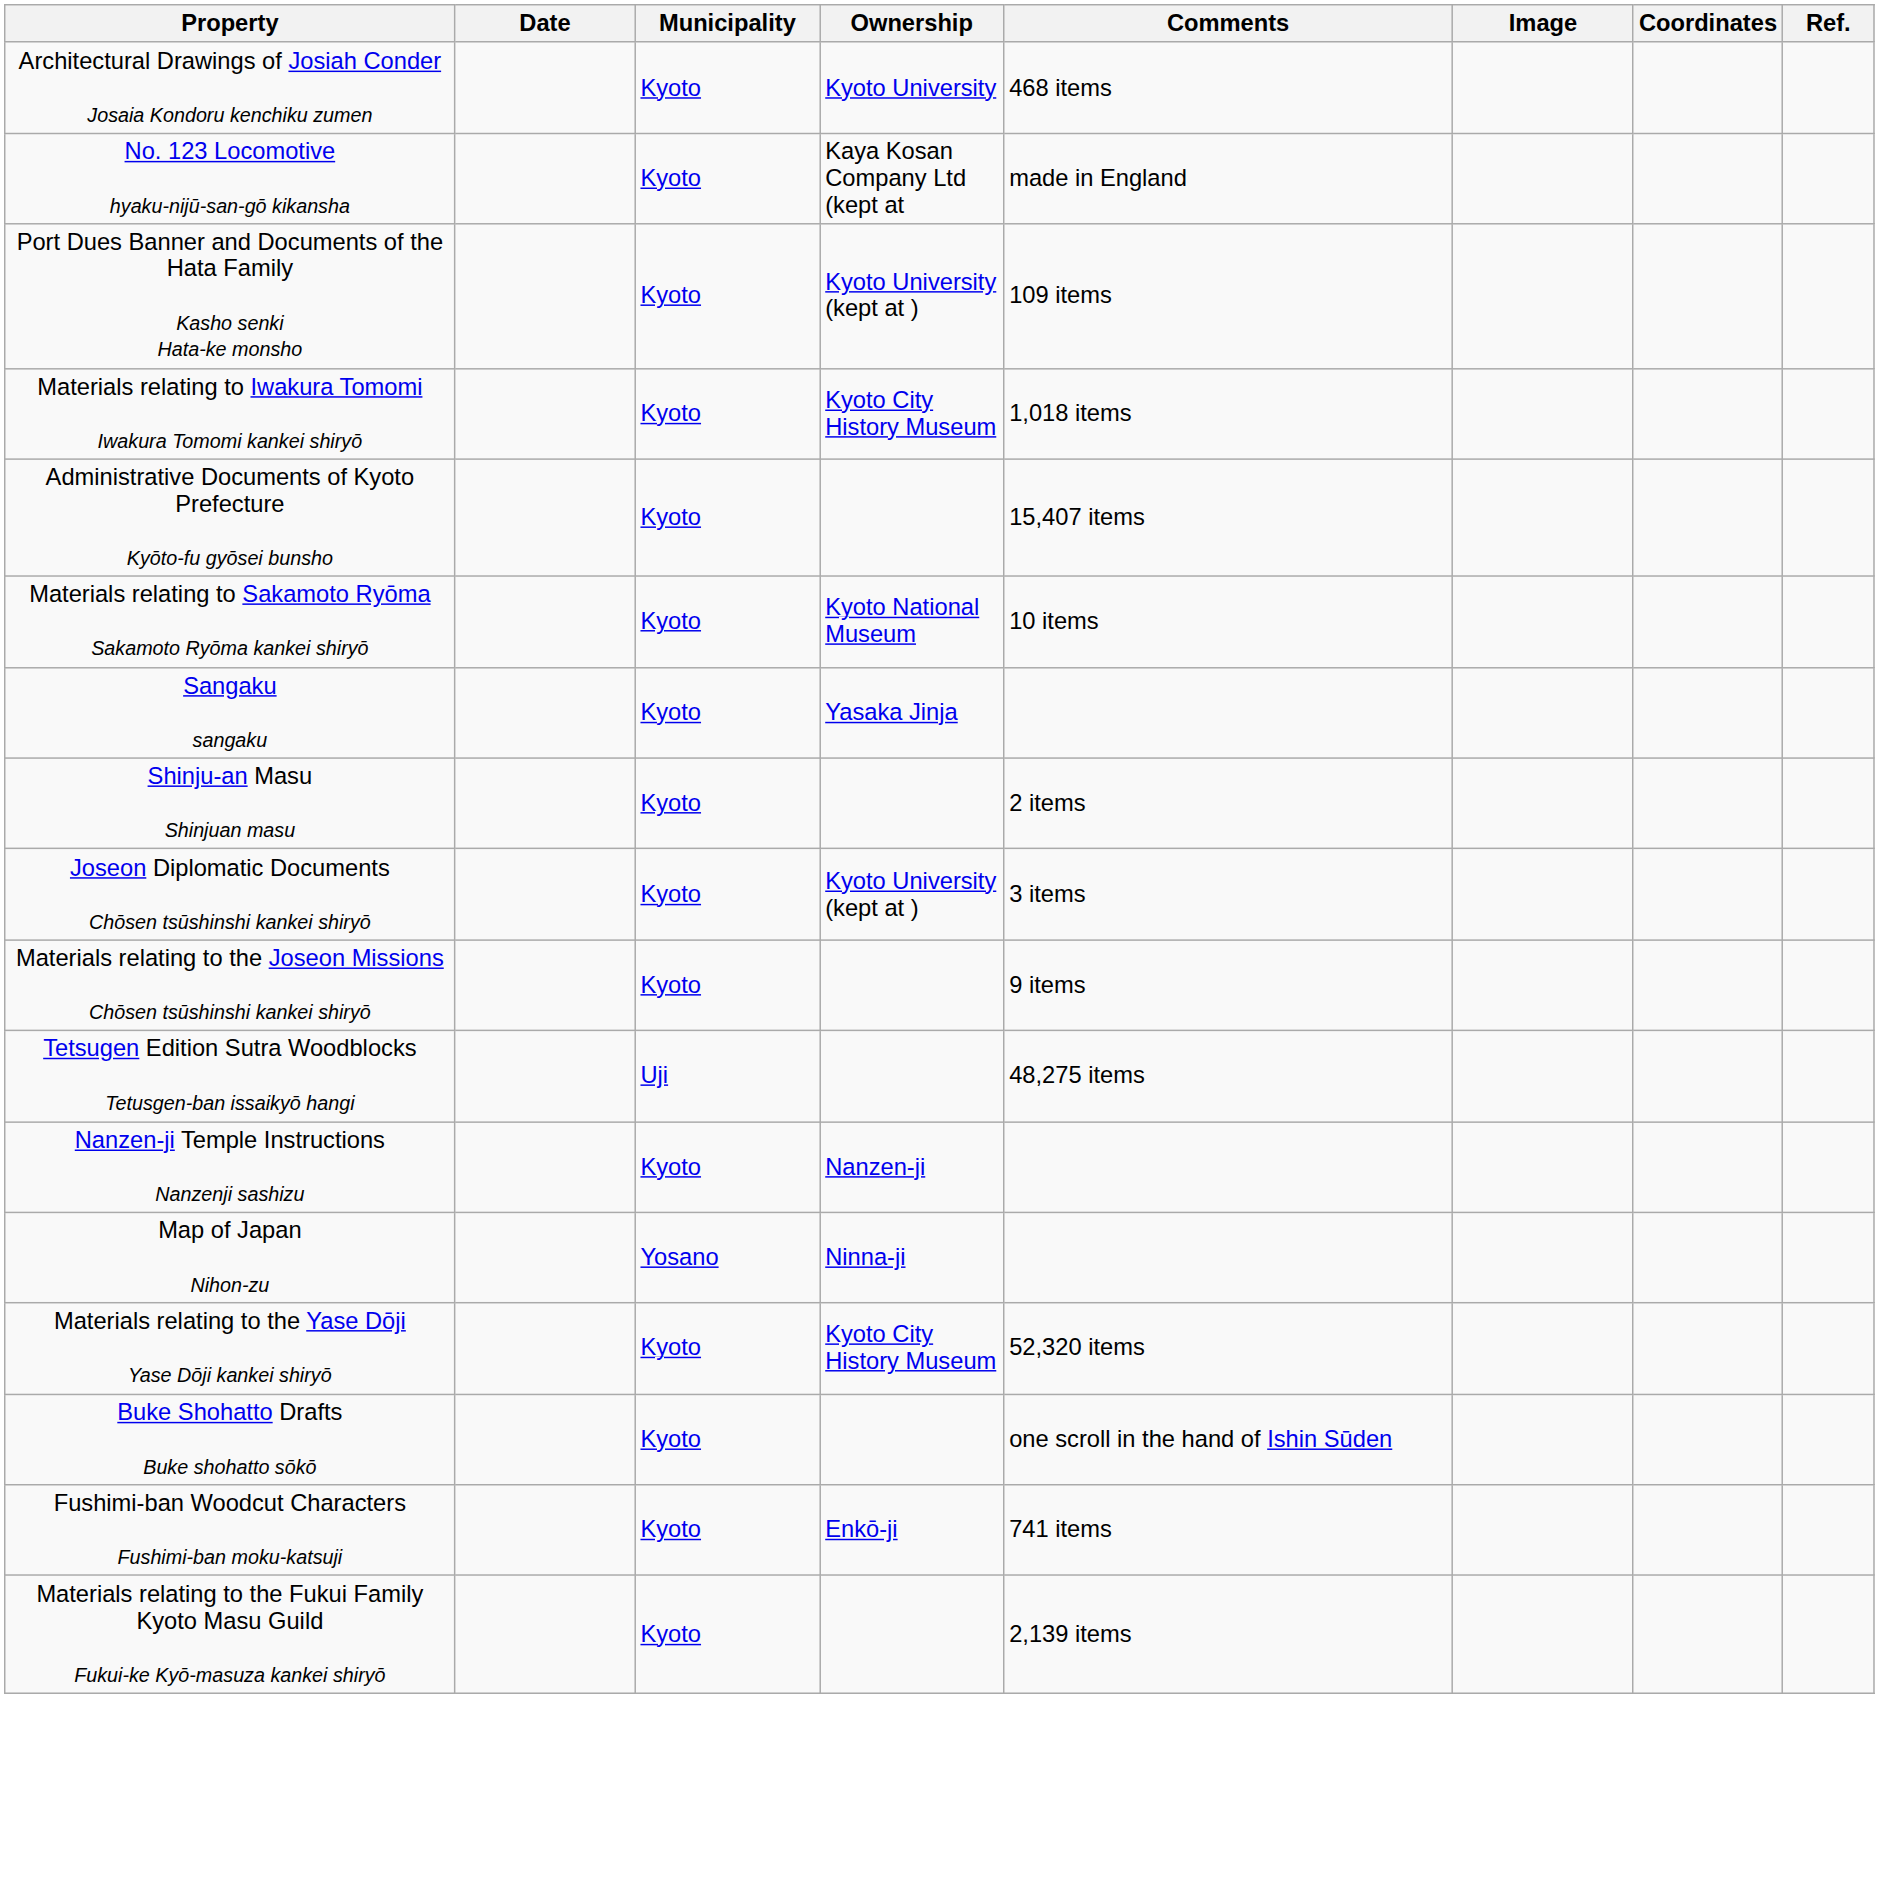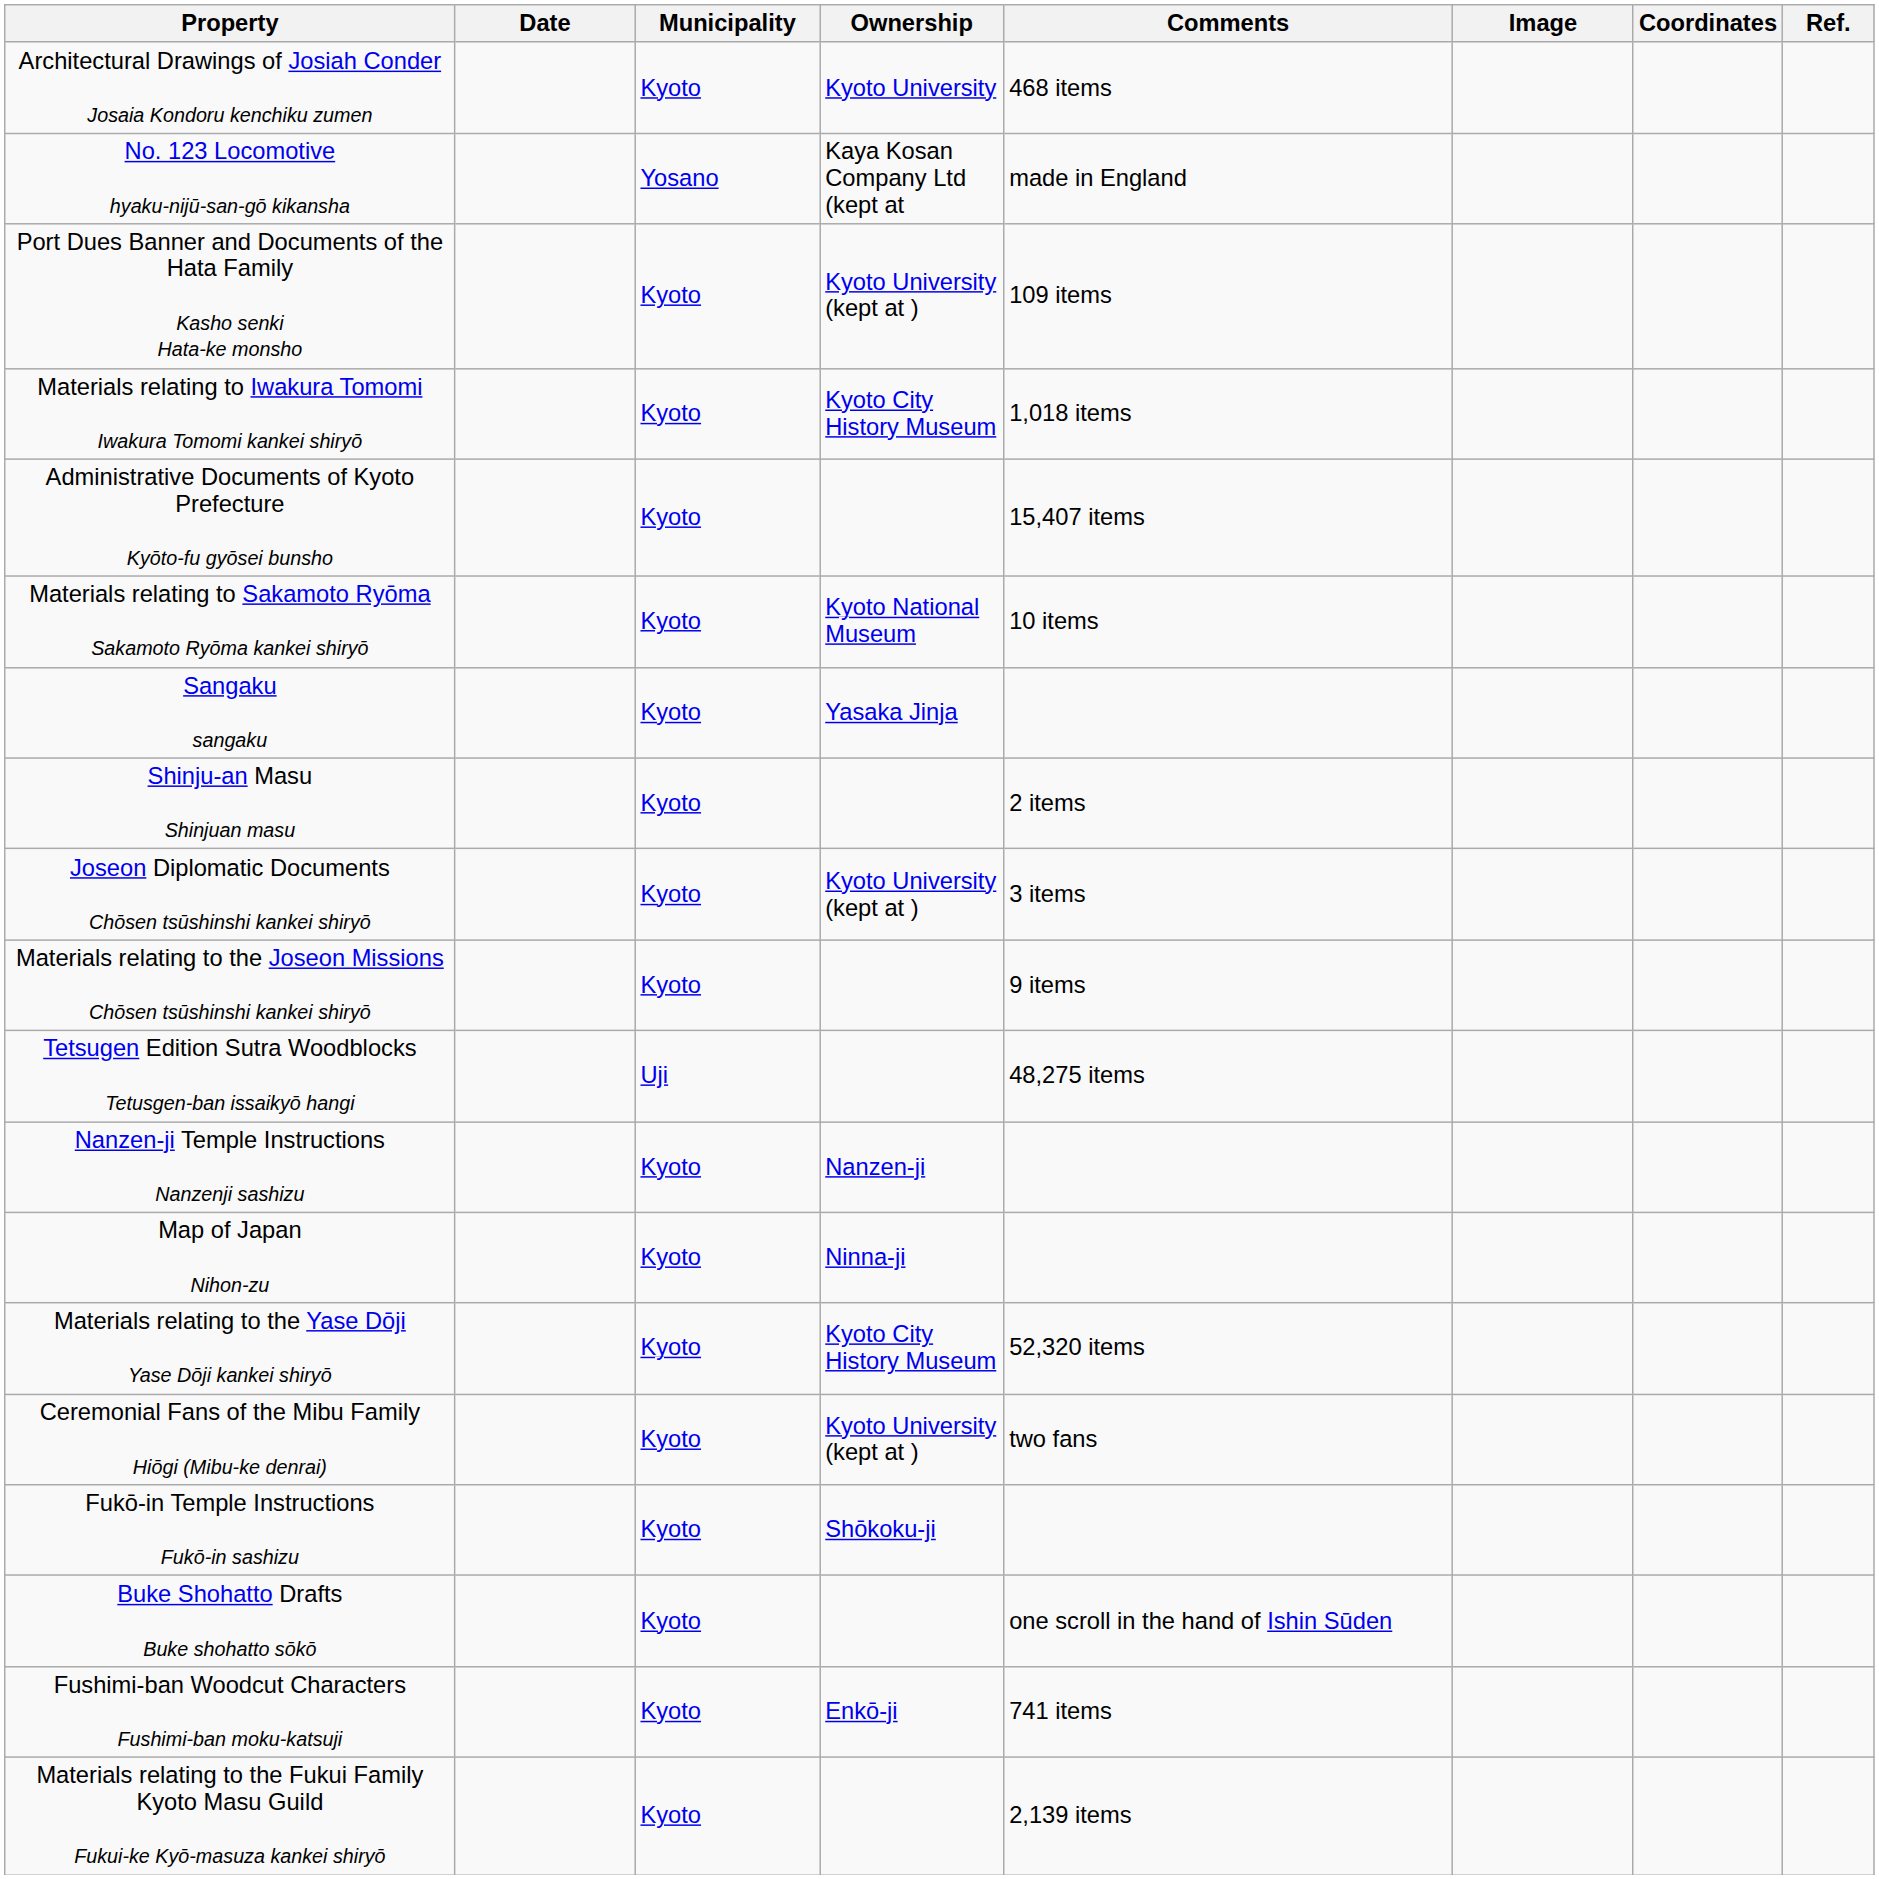 <table class="wikitable sortable"  style="width:100%;">
 <tr>
 <th width="25%" align="left">Property</th>
 <th width="10%" align="left">Date</th>
 <th width="10%" align="left">Municipality</th>
 <th width="10%" align="left">Ownership</th>
 <th width="25%" align="left" class="unsortable">Comments</th>
 <th width="10%" align="left" class="unsortable">Image</th>
 <th width="5%" align="left" class="unsortable">Coordinates</th>
 <th width="5%" align="left" class="unsortable">Ref.</th>
 </tr>
 <tr>
 <td align="center">Architectural Drawings of <a href='#'>Josiah Conder</a><br><br><small><em>Josaia Kondoru kenchiku zumen</em></small></td>
 <td></td>
 <td><a href='#'>Kyoto</a></td>
 <td><a href='#'>Kyoto University</a></td>
 <td>468 items</td>
 <td></td>
 <td></td>
 <td></td>
 </tr>
 <tr>
 <td align="center"><a href='#'>No. 123 Locomotive</a><br><br><small><em>hyaku-nijū-san-gō kikansha</em></small></td>
 <td></td>
-<td><a href='#'>Kyoto</a></td>
+<td><a href='#'>Yosano</a></td>
 <td>Kaya Kosan Company Ltd<br>(kept at </td>
 <td>made in England</td>
 <td></td>
 <td></td>
 <td></td>
 </tr>
 <tr>
 <td align="center">Port Dues Banner and Documents of the Hata Family<br><br><small><em>Kasho senki<br>Hata-ke monsho</em></small></td>
 <td></td>
 <td><a href='#'>Kyoto</a></td>
 <td><a href='#'>Kyoto University</a><br>(kept at )</td>
 <td>109 items</td>
 <td></td>
 <td></td>
 <td> </td>
 </tr>
 <tr>
 <td align="center">Materials relating to <a href='#'>Iwakura Tomomi</a><br><br><small><em>Iwakura Tomomi kankei shiryō</em></small></td>
 <td></td>
 <td><a href='#'>Kyoto</a></td>
 <td><a href='#'>Kyoto City History Museum</a></td>
 <td>1,018 items</td>
 <td></td>
 <td></td>
 <td></td>
 </tr>
 <tr>
 <td align="center">Administrative Documents of Kyoto Prefecture<br><br><small><em>Kyōto-fu gyōsei bunsho</em></small></td>
 <td></td>
 <td><a href='#'>Kyoto</a></td>
 <td></td>
 <td>15,407 items</td>
 <td></td>
 <td></td>
 <td></td>
 </tr>
 <tr>
 <td align="center">Materials relating to <a href='#'>Sakamoto Ryōma</a><br><br><small><em>Sakamoto Ryōma kankei shiryō</em></small></td>
 <td></td>
 <td><a href='#'>Kyoto</a></td>
 <td><a href='#'>Kyoto National Museum</a></td>
 <td>10 items</td>
 <td></td>
 <td></td>
 <td></td>
 </tr>
 <tr>
 <td align="center"><a href='#'>Sangaku</a><br><br><small><em>sangaku</em></small></td>
 <td></td>
 <td><a href='#'>Kyoto</a></td>
 <td><a href='#'>Yasaka Jinja</a></td>
 <td></td>
 <td></td>
 <td></td>
 <td></td>
 </tr>
 <tr>
 <td align="center"><a href='#'>Shinju-an</a> Masu<br><br><small><em>Shinjuan masu</em></small></td>
 <td></td>
 <td><a href='#'>Kyoto</a></td>
 <td></td>
 <td>2 items</td>
 <td></td>
 <td></td>
 <td></td>
 </tr>
 <tr>
 <td align="center"><a href='#'>Joseon</a> Diplomatic Documents<br><br><small><em>Chōsen tsūshinshi kankei shiryō</em></small></td>
 <td></td>
 <td><a href='#'>Kyoto</a></td>
 <td><a href='#'>Kyoto University</a><br>(kept at )</td>
 <td>3 items</td>
 <td></td>
 <td></td>
 <td></td>
 </tr>
 <tr>
 <td align="center">Materials relating to the <a href='#'>Joseon Missions</a><br><br><small><em>Chōsen tsūshinshi kankei shiryō</em></small></td>
 <td></td>
 <td><a href='#'>Kyoto</a></td>
 <td></td>
 <td>9 items</td>
 <td></td>
 <td></td>
 <td></td>
 </tr>
 <tr>
 <td align="center"><a href='#'>Tetsugen</a> Edition Sutra Woodblocks<br><br><small><em>Tetusgen-ban issaikyō hangi</em></small></td>
 <td></td>
 <td><a href='#'>Uji</a></td>
 <td></td>
 <td>48,275 items</td>
 <td></td>
 <td></td>
 <td></td>
 </tr>
 <tr>
 <td align="center"><a href='#'>Nanzen-ji</a> Temple Instructions<br><br><small><em>Nanzenji sashizu</em></small></td>
 <td></td>
 <td><a href='#'>Kyoto</a></td>
 <td><a href='#'>Nanzen-ji</a></td>
 <td></td>
 <td></td>
 <td></td>
 <td></td>
 </tr>
 <tr>
 <td align="center">Map of Japan<br><br><small><em>Nihon-zu</em></small></td>
 <td></td>
-<td><a href='#'>Yosano</a></td>
+<td><a href='#'>Kyoto</a></td>
 <td><a href='#'>Ninna-ji</a></td>
 <td></td>
 <td></td>
 <td></td>
 <td></td>
 </tr>
 <tr>
 <td align="center">Materials relating to the <a href='#'>Yase Dōji</a><br><br><small><em>Yase Dōji kankei shiryō</em></small></td>
 <td></td>
 <td><a href='#'>Kyoto</a></td>
 <td><a href='#'>Kyoto City History Museum</a></td>
 <td>52,320 items</td>
+<td></td>
+<td></td>
+<td></td>
+</tr>
+<tr>
+<td align="center">Ceremonial Fans of the Mibu Family<br><br><small><em>Hiōgi (Mibu-ke denrai)</em></small></td>
+<td></td>
+<td><a href='#'>Kyoto</a></td>
+<td><a href='#'>Kyoto University</a><br>(kept at )</td>
+<td>two fans</td>
+<td></td>
+<td></td>
+<td></td>
+</tr>
+<tr>
+<td align="center">Fukō-in Temple Instructions<br><br><small><em>Fukō-in sashizu</em></small></td>
+<td></td>
+<td><a href='#'>Kyoto</a></td>
+<td><a href='#'>Shōkoku-ji</a></td>
+<td></td>
 <td></td>
 <td></td>
 <td></td>
 </tr>
 <tr>
 <td align="center"><a href='#'>Buke Shohatto</a> Drafts<br><br><small><em>Buke shohatto sōkō</em></small></td>
 <td></td>
 <td><a href='#'>Kyoto</a></td>
 <td></td>
 <td>one scroll in the hand of <a href='#'>Ishin Sūden</a></td>
 <td></td>
 <td></td>
 <td></td>
 </tr>
 <tr>
 <td align="center">Fushimi-ban Woodcut Characters<br><br><small><em>Fushimi-ban moku-katsuji</em></small></td>
 <td></td>
 <td><a href='#'>Kyoto</a></td>
 <td><a href='#'>Enkō-ji</a></td>
 <td>741 items</td>
 <td></td>
 <td></td>
 <td></td>
 </tr>
 <tr>
 <td align="center">Materials relating to the Fukui Family Kyoto Masu Guild<br><br><small><em>Fukui-ke Kyō-masuza kankei shiryō</em></small></td>
 <td></td>
 <td><a href='#'>Kyoto</a></td>
 <td></td>
 <td>2,139 items</td>
 <td></td>
 <td></td>
 <td></td>
 </tr>
 <tr>
 </tr>
 </table>
